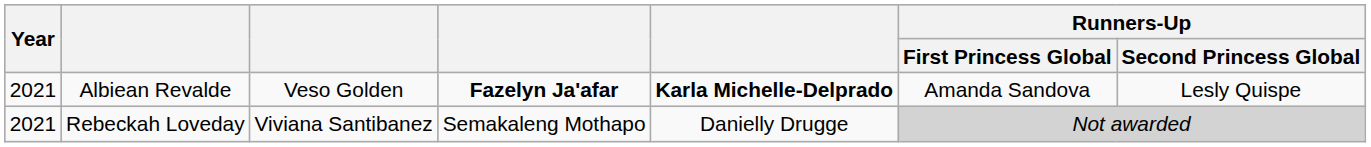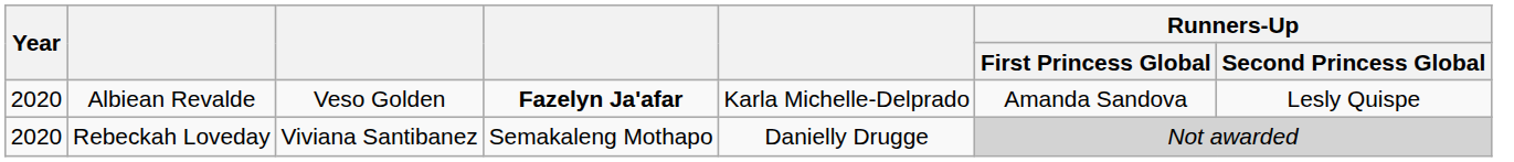 <table class="wikitable" style="font-size: 81%; text-align:center"">
 <tr>
 <th rowspan="2">Year</th>
 <th rowspan="2"></th>
 <th rowspan="2"></th>
 <th rowspan="2"></th>
 <th rowspan="2"></th>
 <th colspan="2">Runners-Up</th>
 </tr>
 <tr>
 <th>First Princess Global</th>
 <th>Second Princess Global</th>
 </tr>
 <tr>
-<td>2021</td>
+<td>2020</td>
 <td>Albiean Revalde<br></td>
 <td>Veso Golden<br></td>
 <td><strong>Fazelyn Ja'afar<br></strong></td>
-<td><strong>Karla Michelle-Delprado<br></strong></td>
+<td>Karla Michelle-Delprado<br></td>
 <td>Amanda Sandova<br></td>
 <td>Lesly Quispe<br></td>
 </tr>
 <tr>
-<td>2021</td>
+<td>2020</td>
 <td>Rebeckah Loveday<br></td>
 <td>Viviana Santibanez<br></td>
 <td>Semakaleng Mothapo<br></td>
 <td>Danielly Drugge<br></td>
 <td colspan="2" style="background:lightgray;"><em>Not awarded</em></td>
 </tr>
 </table>
